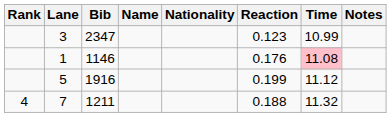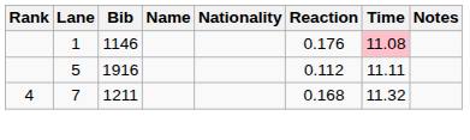 <table class="wikitable sortable" style="text-align:center">
 <tr>
 <th>Rank</th>
 <th>Lane</th>
 <th>Bib</th>
 <th>Name</th>
 <th>Nationality</th>
 <th>Reaction</th>
 <th>Time</th>
 <th>Notes</th>
-</tr>
-<tr>
-<td></td>
-<td>3</td>
-<td>2347</td>
-<td align=left></td>
-<td align=left></td>
-<td>0.123</td>
-<td>10.99</td>
-<td></td>
 </tr>
 <tr>
 <td></td>
 <td>1</td>
 <td>1146</td>
 <td align=left></td>
 <td align=left></td>
 <td>0.176</td>
 <td style="background: pink;">11.08</td>
 <td></td>
 </tr>
 <tr>
 <td></td>
 <td>5</td>
 <td>1916</td>
 <td align=left></td>
 <td align=left></td>
-<td>0.199</td>
-<td>11.12</td>
+<td>0.112</td>
+<td>11.11</td>
 <td></td>
 </tr>
 <tr>
 <td>4</td>
 <td>7</td>
 <td>1211</td>
 <td align=left></td>
 <td align=left></td>
-<td>0.188</td>
+<td>0.168</td>
 <td>11.32</td>
 <td></td>
 </tr>
 </table>
